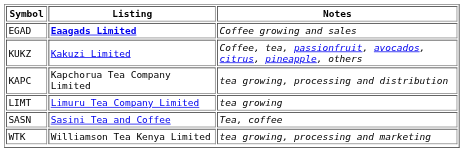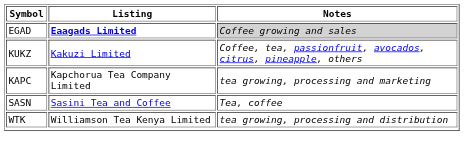 <table border="1" cellpadding="2">
 <tr>
 <th width="50">Symbol</th>
 <th width="225">Listing</th>
 <th width="325">Notes</th>
 </tr>
 <tr>
 <td>EGAD</td>
 <td><strong><a href='#'>Eaagads Limited</a></strong></td>
-<td><em>Coffee growing and sales</em></td>
+<td style="background: lightgrey;"><em>Coffee growing and sales</em></td>
 </tr>
 <tr>
 <td>KUKZ</td>
 <td><a href='#'>Kakuzi Limited</a></td>
 <td><em>Coffee, tea, <a href='#'>passionfruit</a>, <a href='#'>avocados</a>, <a href='#'>citrus</a>, <a href='#'>pineapple</a>, others</em></td>
 </tr>
 <tr>
 <td>KAPC</td>
 <td>Kapchorua Tea Company Limited</td>
-<td><em>tea growing, processing and distribution</em></td>
-</tr>
-<tr>
-<td>LIMT</td>
-<td><a href='#'>Limuru Tea Company Limited</a></td>
-<td><em>tea growing</em></td>
+<td><em>tea growing, processing and marketing</em></td>
 </tr>
 <tr>
 <td>SASN</td>
 <td><a href='#'>Sasini Tea and Coffee</a></td>
 <td><em>Tea, coffee</em></td>
 </tr>
 <tr>
 <td>WTK</td>
 <td>Williamson Tea Kenya Limited</td>
-<td><em>tea growing, processing and marketing</em></td>
+<td><em>tea growing, processing and distribution</em></td>
 </tr>
 <tr>
 </tr>
 </table>
